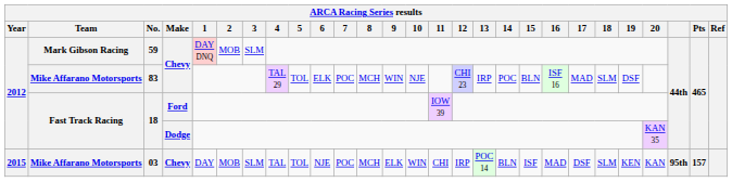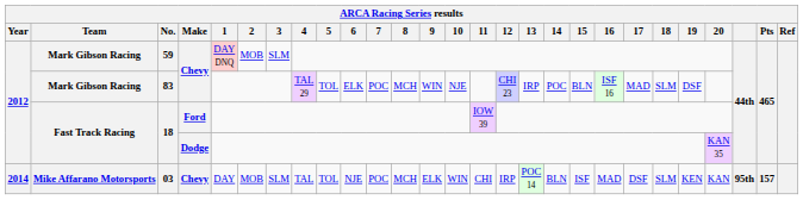 <table class="wikitable" style="text-align:center; font-size:75%">
 <tr>
 <th colspan=45><a href='#'>ARCA Racing Series</a> results</th>
 </tr>
 <tr>
 <th>Year</th>
 <th>Team</th>
 <th>No.</th>
 <th>Make</th>
 <th>1</th>
 <th>2</th>
 <th>3</th>
 <th>4</th>
 <th>5</th>
 <th>6</th>
 <th>7</th>
 <th>8</th>
 <th>9</th>
 <th>10</th>
 <th>11</th>
 <th>12</th>
 <th>13</th>
 <th>14</th>
 <th>15</th>
 <th>16</th>
 <th>17</th>
 <th>18</th>
 <th>19</th>
 <th>20</th>
 <th></th>
 <th>Pts</th>
 <th>Ref</th>
 </tr>
 <tr>
 <th rowspan=4><a href='#'>2012</a></th>
 <th>Mark Gibson Racing</th>
 <th>59</th>
 <th rowspan=2><a href='#'>Chevy</a></th>
 <td style="background:#FFCFCF;"><a href='#'>DAY</a><br><small>DNQ</small></td>
 <td><a href='#'>MOB</a></td>
 <td><a href='#'>SLM</a></td>
 <td colspan=17></td>
 <th rowspan=4>44th</th>
 <th rowspan=4>465</th>
 <th rowspan=4></th>
 </tr>
 <tr>
-<th><a href='#'>Mike Affarano Motorsports</a></th>
+<th>Mark Gibson Racing</th>
 <th>83</th>
 <td colspan=3></td>
 <td style="background:#EFCFFF;"><a href='#'>TAL</a><br><small>29</small></td>
 <td><a href='#'>TOL</a></td>
 <td><a href='#'>ELK</a></td>
 <td><a href='#'>POC</a></td>
 <td><a href='#'>MCH</a></td>
 <td><a href='#'>WIN</a></td>
 <td><a href='#'>NJE</a></td>
 <td></td>
 <td style="background:#CFCFFF;"><a href='#'>CHI</a><br><small>23</small></td>
 <td><a href='#'>IRP</a></td>
 <td><a href='#'>POC</a></td>
 <td><a href='#'>BLN</a></td>
 <td style="background:#DFFFDF;"><a href='#'>ISF</a><br><small>16</small></td>
 <td><a href='#'>MAD</a></td>
 <td><a href='#'>SLM</a></td>
 <td><a href='#'>DSF</a></td>
 <td></td>
 </tr>
 <tr>
 <th rowspan=2>Fast Track Racing</th>
 <th rowspan=2>18</th>
 <th><a href='#'>Ford</a></th>
 <td colspan=10></td>
 <td style="background:#EFCFFF;"><a href='#'>IOW</a><br><small>39</small></td>
 <td colspan=9></td>
 </tr>
 <tr>
 <th><a href='#'>Dodge</a></th>
 <td colspan=19></td>
 <td style="background:#EFCFFF;"><a href='#'>KAN</a><br><small>35</small></td>
 </tr>
 <tr>
-<th><a href='#'>2015</a></th>
+<th><a href='#'>2014</a></th>
 <th><a href='#'>Mike Affarano Motorsports</a></th>
 <th>03</th>
 <th><a href='#'>Chevy</a></th>
 <td><a href='#'>DAY</a></td>
 <td><a href='#'>MOB</a></td>
 <td><a href='#'>SLM</a></td>
 <td><a href='#'>TAL</a></td>
 <td><a href='#'>TOL</a></td>
 <td><a href='#'>NJE</a></td>
 <td><a href='#'>POC</a></td>
 <td><a href='#'>MCH</a></td>
 <td><a href='#'>ELK</a></td>
 <td><a href='#'>WIN</a></td>
 <td><a href='#'>CHI</a></td>
 <td><a href='#'>IRP</a></td>
 <td style="background:#DFFFDF;"><a href='#'>POC</a><br><small>14</small></td>
 <td><a href='#'>BLN</a></td>
 <td><a href='#'>ISF</a></td>
 <td><a href='#'>MAD</a></td>
 <td><a href='#'>DSF</a></td>
 <td><a href='#'>SLM</a></td>
 <td><a href='#'>KEN</a></td>
 <td><a href='#'>KAN</a></td>
 <th>95th</th>
 <th>157</th>
 <th></th>
 </tr>
 </table>
